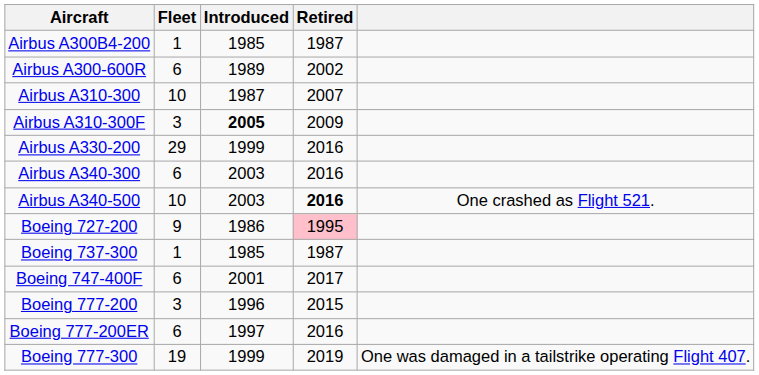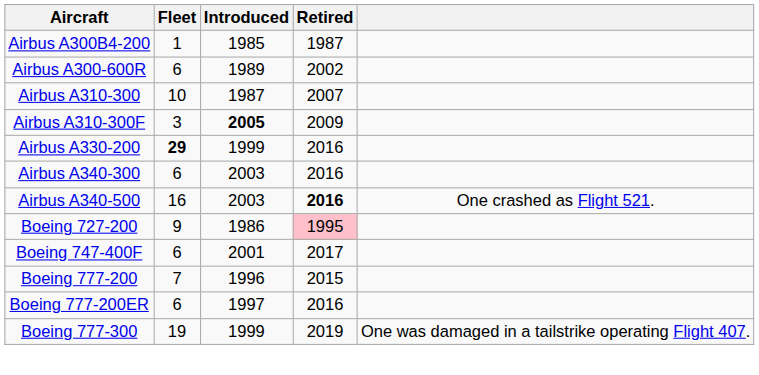 <table class="sortable wikitable" style="margin:auto;text-align:center">
 <tr>
 <th>Aircraft</th>
 <th>Fleet</th>
 <th>Introduced</th>
 <th>Retired</th>
 <th class=unsortable></th>
 </tr>
 <tr>
 <td><a href='#'>Airbus A300B4-200</a></td>
 <td>1</td>
 <td>1985</td>
 <td>1987</td>
 <td></td>
 </tr>
 <tr>
 <td><a href='#'>Airbus A300-600R</a></td>
 <td>6</td>
 <td>1989</td>
 <td>2002</td>
 <td></td>
 </tr>
 <tr>
 <td><a href='#'>Airbus A310-300</a></td>
 <td>10</td>
 <td>1987</td>
 <td>2007</td>
 <td></td>
 </tr>
 <tr>
 <td><a href='#'>Airbus A310-300F</a></td>
 <td>3</td>
 <td><strong>2005</strong></td>
 <td>2009</td>
 <td></td>
 </tr>
 <tr>
 <td><a href='#'>Airbus A330-200</a></td>
-<td>29</td>
+<td><strong>29</strong></td>
 <td>1999</td>
 <td>2016</td>
 <td></td>
 </tr>
 <tr>
 <td><a href='#'>Airbus A340-300</a></td>
 <td>6</td>
 <td>2003</td>
 <td>2016</td>
 <td></td>
 </tr>
 <tr>
 <td><a href='#'>Airbus A340-500</a></td>
-<td>10</td>
+<td>16</td>
 <td>2003</td>
 <td><strong>2016</strong></td>
 <td>One crashed as <a href='#'>Flight 521</a>.</td>
 </tr>
 <tr>
 <td><a href='#'>Boeing 727-200</a></td>
 <td>9</td>
 <td>1986</td>
 <td style="background: pink;">1995</td>
 <td></td>
 </tr>
 <tr>
-<td><a href='#'>Boeing 737-300</a></td>
-<td>1</td>
-<td>1985</td>
-<td>1987</td>
-<td></td>
-</tr>
-<tr>
 <td><a href='#'>Boeing 747-400F</a></td>
 <td>6</td>
 <td>2001</td>
 <td>2017</td>
 <td></td>
 </tr>
 <tr>
 <td><a href='#'>Boeing 777-200</a></td>
-<td>3</td>
+<td>7</td>
 <td>1996</td>
 <td>2015</td>
 <td></td>
 </tr>
 <tr>
 <td><a href='#'>Boeing 777-200ER</a></td>
 <td>6</td>
 <td>1997</td>
 <td>2016</td>
 <td></td>
 </tr>
 <tr>
 <td><a href='#'>Boeing 777-300</a></td>
 <td>19</td>
 <td>1999</td>
 <td>2019</td>
 <td>One was damaged in a tailstrike operating <a href='#'>Flight 407</a>.</td>
 </tr>
 </table>
